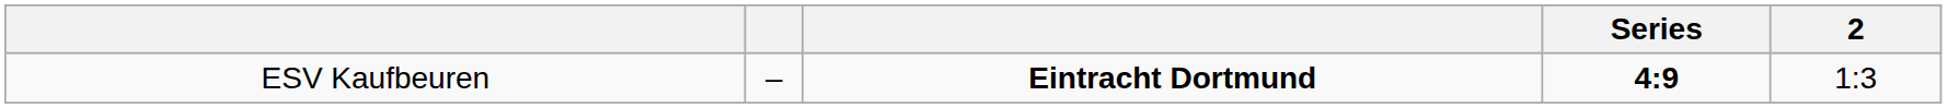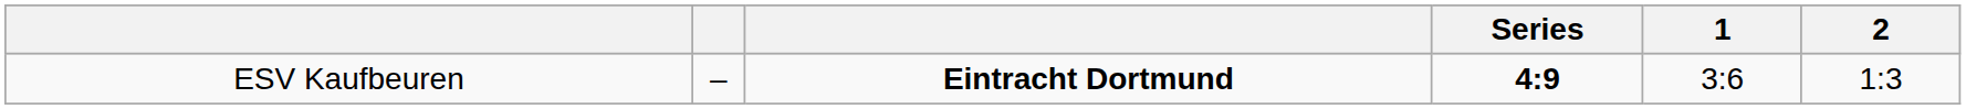 <table class="wikitable" width="80%">
 <tr style="background-color:#c0c0c0;">
 <th style="width:32.5%;"></th>
 <th style="width:2.5%;"></th>
 <th style="width:32.5%;"></th>
 <th style="width:10%;">Series</th>
+<th style="width:7.5%;">1</th>
 <th style="width:7.5%;">2</th>
 </tr>
 <tr align="center">
 <td>ESV Kaufbeuren</td>
 <td>–</td>
 <td><strong>Eintracht Dortmund</strong></td>
 <td><strong>4:9</strong></td>
+<td>3:6</td>
 <td>1:3</td>
 </tr>
 </table>
